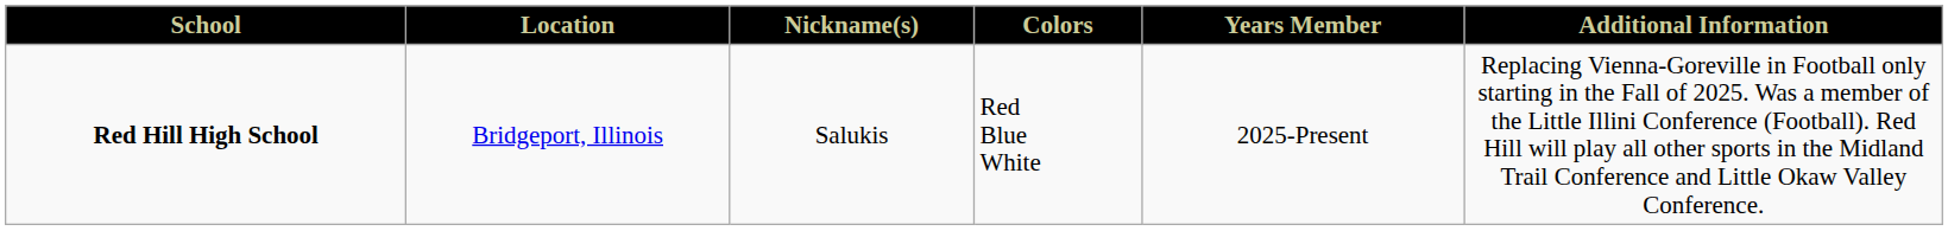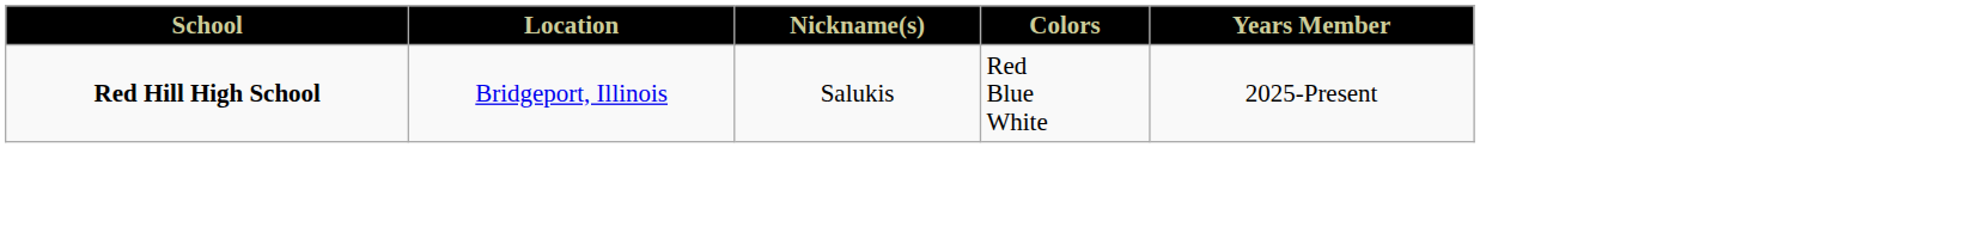 <table class="wikitable" border="1" style="text-align:center;">
 <tr style="background: black; color: #cccc99">
 <td width="250"><strong>School</strong></td>
 <td width="200"><strong>Location</strong></td>
 <td width="150"><strong>Nickname(s)</strong></td>
 <td width="100"><strong>Colors</strong></td>
 <td width="200"><strong>Years Member</strong></td>
-<td width="300"><strong>Additional Information</strong></td>
 </tr>
 <tr>
 <td><strong>Red Hill High School</strong></td>
 <td><a href='#'>Bridgeport, Illinois</a></td>
 <td>Salukis</td>
 <td align="left"> Red<br> Blue<br> White</td>
 <td>2025-Present</td>
-<td>Replacing Vienna-Goreville in Football only starting in the Fall of 2025.  Was a member of the Little Illini Conference (Football).  Red Hill will play all other sports in the Midland Trail Conference and Little Okaw Valley Conference.</td>
 </tr>
 </table>
